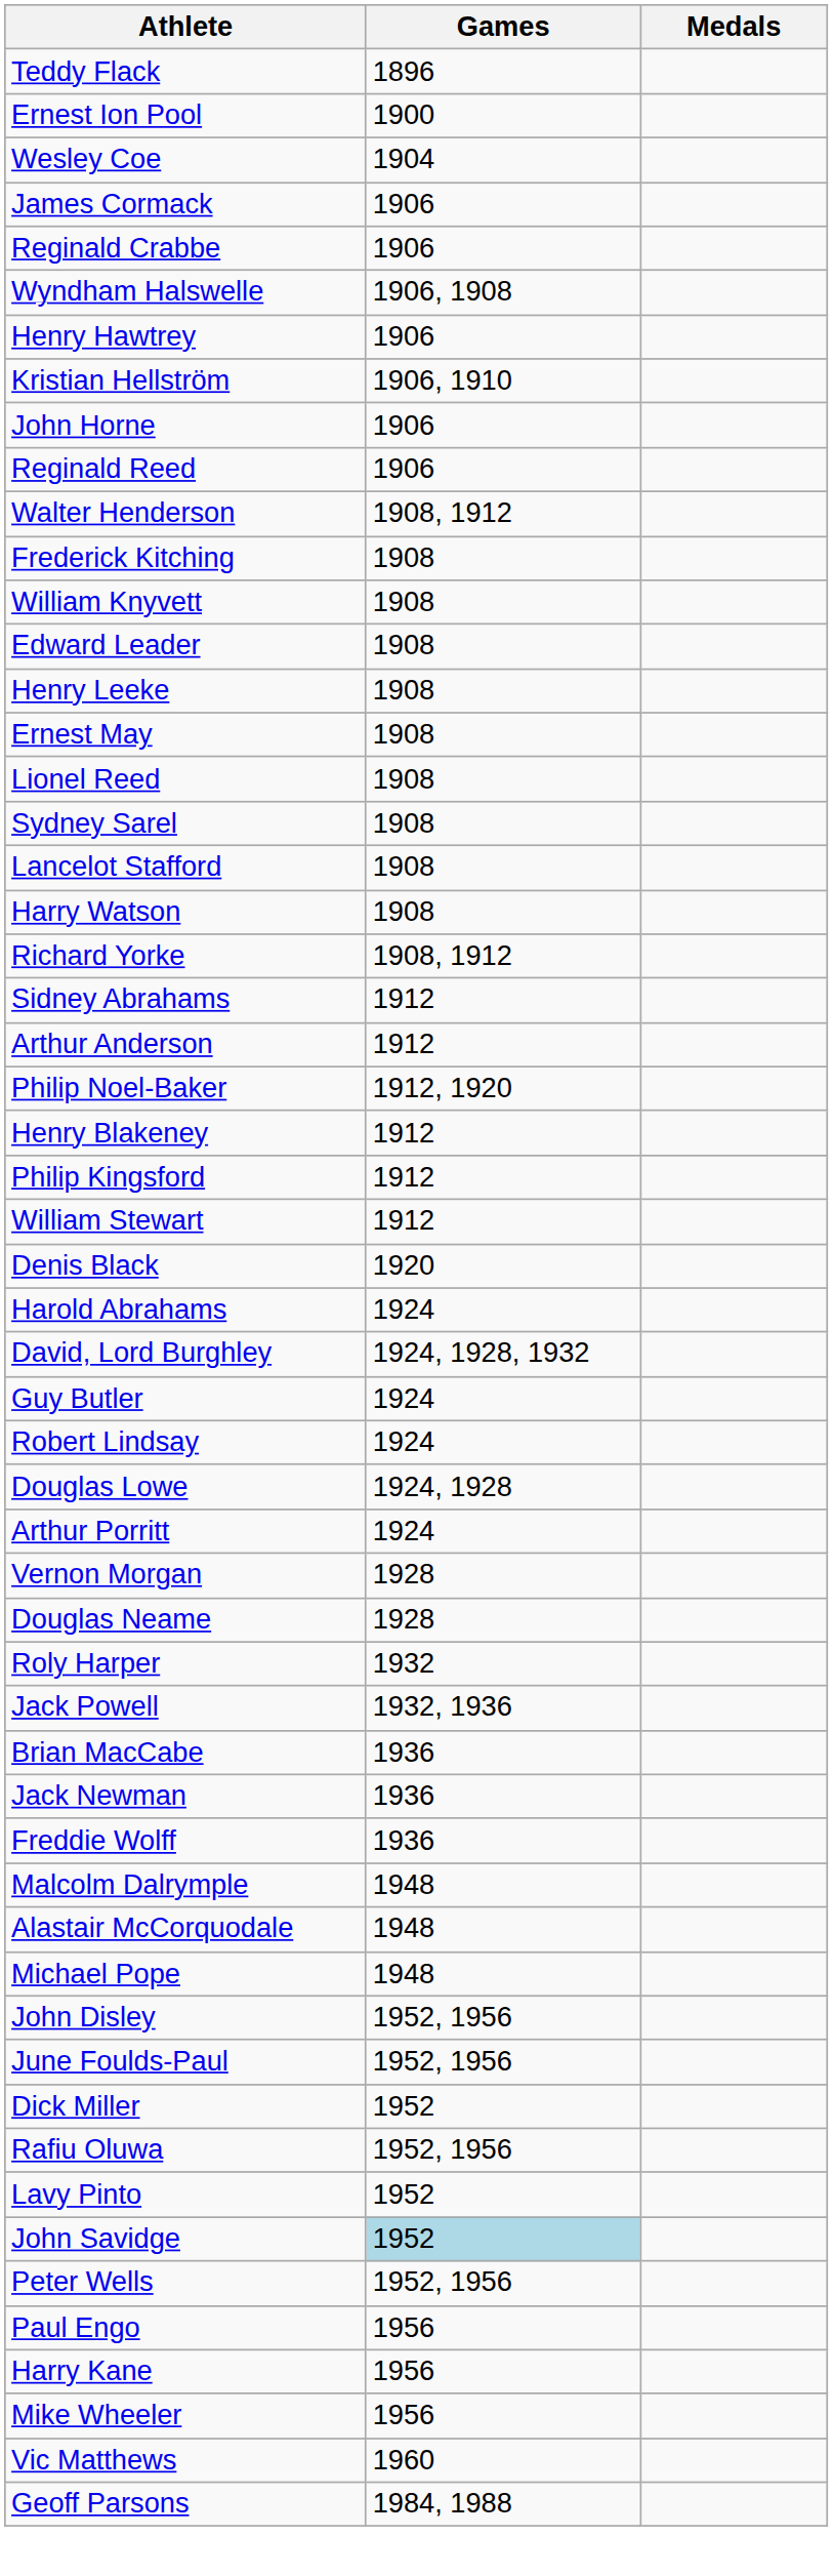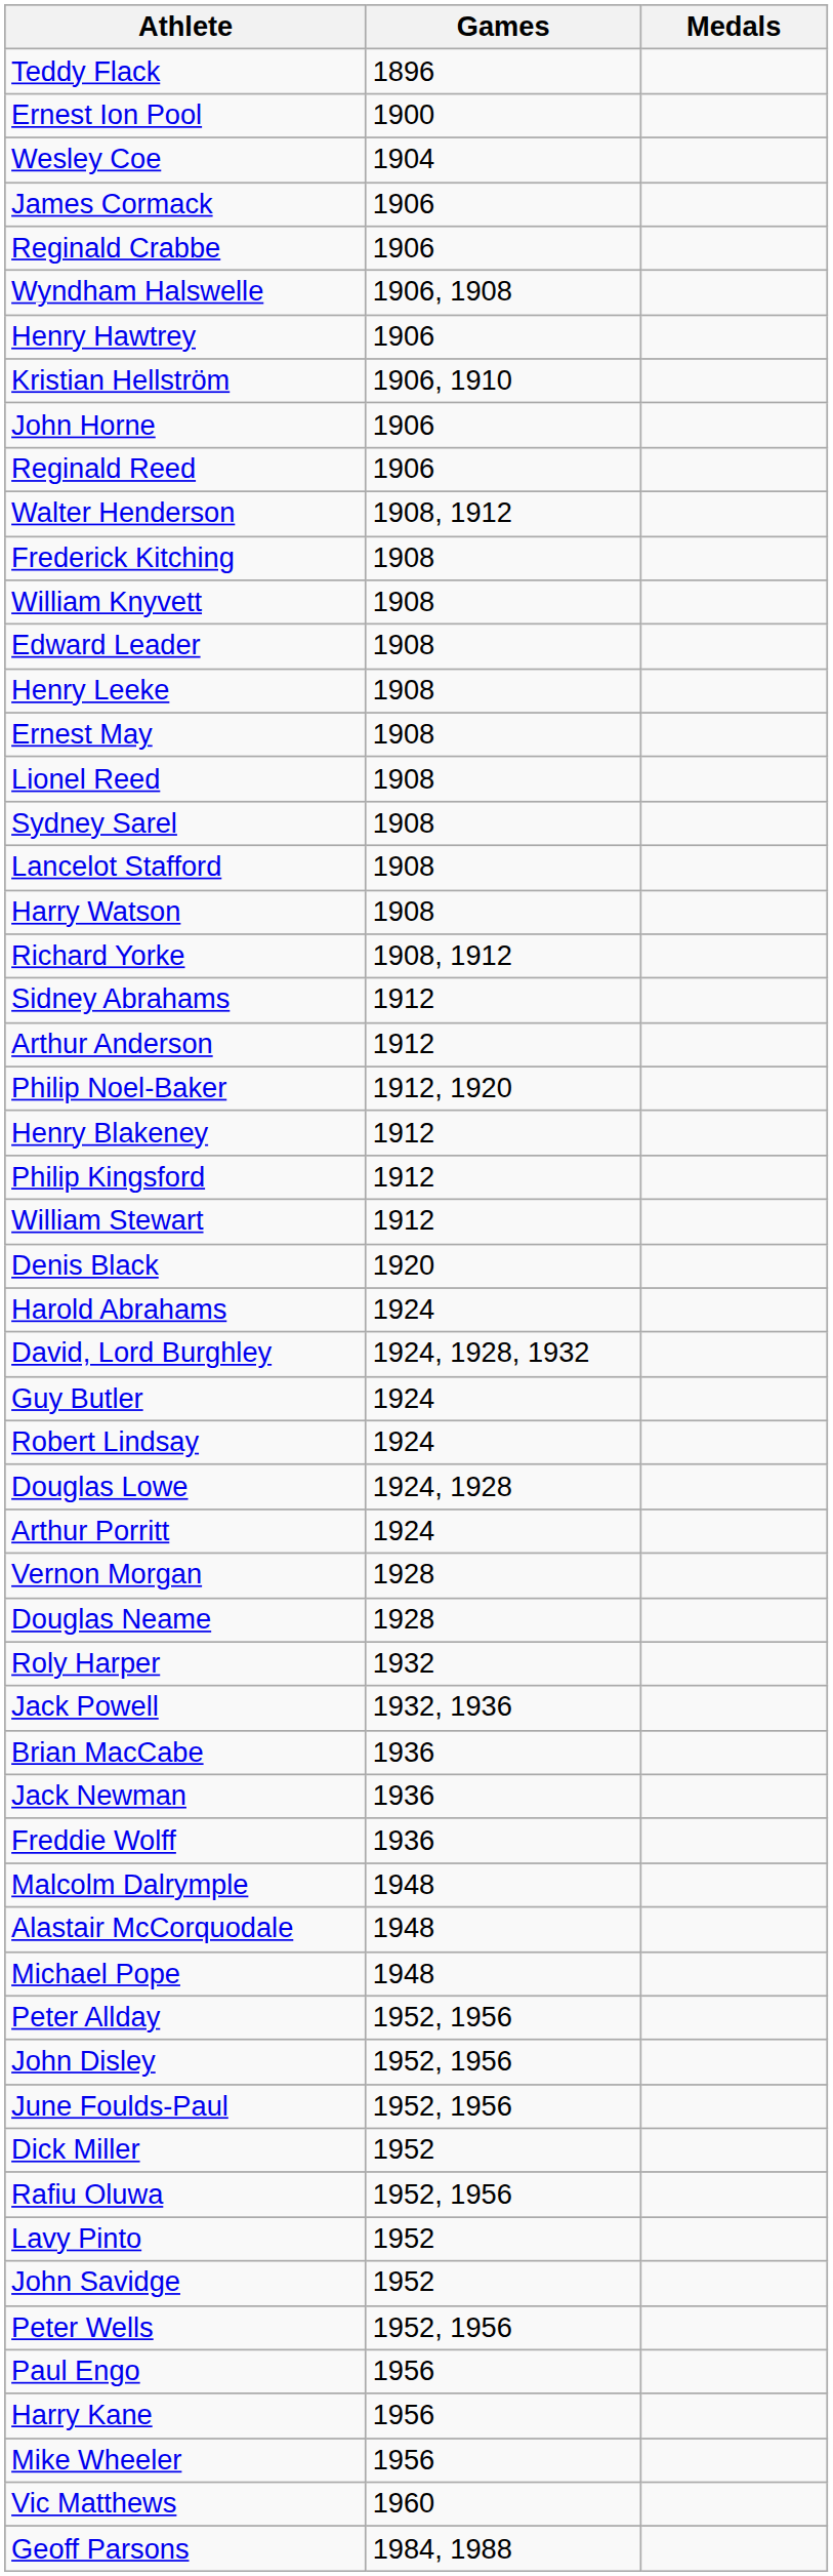 <table class="wikitable">
 <tr>
 <th width=200>Athlete</th>
 <th width=150>Games</th>
 <th width=100>Medals</th>
 </tr>
 <tr>
 <td><a href='#'>Teddy Flack</a></td>
 <td>1896</td>
 <td></td>
 </tr>
 <tr>
 <td><a href='#'>Ernest Ion Pool</a></td>
 <td>1900</td>
 <td></td>
 </tr>
 <tr>
 <td> <a href='#'>Wesley Coe</a></td>
 <td>1904</td>
 <td></td>
 </tr>
 <tr>
 <td><a href='#'>James Cormack</a></td>
 <td>1906</td>
 <td></td>
 </tr>
 <tr>
 <td><a href='#'>Reginald Crabbe</a></td>
 <td>1906</td>
 <td></td>
 </tr>
 <tr>
 <td><a href='#'>Wyndham Halswelle</a></td>
 <td>1906, 1908</td>
 <td></td>
 </tr>
 <tr>
 <td><a href='#'>Henry Hawtrey</a></td>
 <td>1906</td>
 <td></td>
 </tr>
 <tr>
 <td><a href='#'>Kristian Hellström</a></td>
 <td>1906, 1910</td>
 <td></td>
 </tr>
 <tr>
 <td><a href='#'>John Horne</a></td>
 <td>1906</td>
 <td></td>
 </tr>
 <tr>
 <td><a href='#'>Reginald Reed</a></td>
 <td>1906</td>
 <td></td>
 </tr>
 <tr>
 <td><a href='#'>Walter Henderson</a></td>
 <td>1908, 1912</td>
 <td></td>
 </tr>
 <tr>
 <td><a href='#'>Frederick Kitching</a></td>
 <td>1908</td>
 <td></td>
 </tr>
 <tr>
 <td><a href='#'>William Knyvett</a></td>
 <td>1908</td>
 <td></td>
 </tr>
 <tr>
 <td><a href='#'>Edward Leader</a></td>
 <td>1908</td>
 <td></td>
 </tr>
 <tr>
 <td><a href='#'>Henry Leeke</a></td>
 <td>1908</td>
 <td></td>
 </tr>
 <tr>
 <td><a href='#'>Ernest May</a></td>
 <td>1908</td>
 <td></td>
 </tr>
 <tr>
 <td><a href='#'>Lionel Reed</a></td>
 <td>1908</td>
 <td></td>
 </tr>
 <tr>
 <td><a href='#'>Sydney Sarel</a></td>
 <td>1908</td>
 <td></td>
 </tr>
 <tr>
 <td><a href='#'>Lancelot Stafford</a></td>
 <td>1908</td>
 <td></td>
 </tr>
 <tr>
 <td><a href='#'>Harry Watson</a></td>
 <td>1908</td>
 <td></td>
 </tr>
 <tr>
 <td><a href='#'>Richard Yorke</a></td>
 <td>1908, 1912</td>
 <td></td>
 </tr>
 <tr>
 <td><a href='#'>Sidney Abrahams</a></td>
 <td>1912</td>
 <td></td>
 </tr>
 <tr>
 <td><a href='#'>Arthur Anderson</a></td>
 <td>1912</td>
 <td></td>
 </tr>
 <tr>
 <td><a href='#'>Philip Noel-Baker</a></td>
 <td>1912, 1920</td>
 <td></td>
 </tr>
 <tr>
 <td><a href='#'>Henry Blakeney</a></td>
 <td>1912</td>
 <td></td>
 </tr>
 <tr>
 <td><a href='#'>Philip Kingsford</a></td>
 <td>1912</td>
 <td></td>
 </tr>
 <tr>
 <td><a href='#'>William Stewart</a></td>
 <td>1912</td>
 <td></td>
 </tr>
 <tr>
 <td><a href='#'>Denis Black</a></td>
 <td>1920</td>
 <td></td>
 </tr>
 <tr>
 <td><a href='#'>Harold Abrahams</a></td>
 <td>1924</td>
 <td></td>
 </tr>
 <tr>
 <td><a href='#'>David, Lord Burghley</a></td>
 <td>1924, 1928, 1932</td>
 <td></td>
 </tr>
 <tr>
 <td><a href='#'>Guy Butler</a></td>
 <td>1924</td>
 <td></td>
 </tr>
 <tr>
 <td><a href='#'>Robert Lindsay</a></td>
 <td>1924</td>
 <td></td>
 </tr>
 <tr>
 <td><a href='#'>Douglas Lowe</a></td>
 <td>1924, 1928</td>
 <td></td>
 </tr>
 <tr>
 <td><a href='#'>Arthur Porritt</a></td>
 <td>1924</td>
 <td></td>
 </tr>
 <tr>
 <td><a href='#'>Vernon Morgan</a></td>
 <td>1928</td>
 <td></td>
 </tr>
 <tr>
 <td><a href='#'>Douglas Neame</a></td>
 <td>1928</td>
 <td></td>
 </tr>
 <tr>
 <td><a href='#'>Roly Harper</a></td>
 <td>1932</td>
 </tr>
 <tr>
 <td><a href='#'>Jack Powell</a></td>
 <td>1932, 1936</td>
 <td></td>
 </tr>
 <tr>
 <td><a href='#'>Brian MacCabe</a></td>
 <td>1936</td>
 <td></td>
 </tr>
 <tr>
 <td><a href='#'>Jack Newman</a></td>
 <td>1936</td>
 <td></td>
 </tr>
 <tr>
 <td><a href='#'>Freddie Wolff</a></td>
 <td>1936</td>
 <td></td>
 </tr>
 <tr>
 <td><a href='#'>Malcolm Dalrymple</a></td>
 <td>1948</td>
 <td></td>
 </tr>
 <tr>
 <td><a href='#'>Alastair McCorquodale</a></td>
 <td>1948</td>
 <td></td>
 </tr>
 <tr>
 <td><a href='#'>Michael Pope</a></td>
 <td>1948</td>
 <td></td>
 </tr>
 <tr>
+<td><a href='#'>Peter Allday</a></td>
+<td>1952, 1956</td>
+<td></td>
+</tr>
+<tr>
 <td><a href='#'>John Disley</a></td>
 <td>1952, 1956</td>
 <td></td>
 </tr>
 <tr>
 <td><a href='#'>June Foulds-Paul</a></td>
 <td>1952, 1956</td>
 <td></td>
 </tr>
 <tr>
 <td><a href='#'>Dick Miller</a></td>
 <td>1952</td>
 <td></td>
 </tr>
 <tr>
 <td><a href='#'>Rafiu Oluwa</a></td>
 <td>1952, 1956</td>
 <td></td>
 </tr>
 <tr>
 <td><a href='#'>Lavy Pinto</a></td>
 <td>1952</td>
 <td></td>
 </tr>
 <tr>
 <td><a href='#'>John Savidge</a></td>
-<td style="background: lightblue;">1952</td>
+<td>1952</td>
 <td></td>
 </tr>
 <tr>
 <td><a href='#'>Peter Wells</a></td>
 <td>1952, 1956</td>
 <td></td>
 </tr>
 <tr>
 <td><a href='#'>Paul Engo</a></td>
 <td>1956</td>
 <td></td>
 </tr>
 <tr>
 <td><a href='#'>Harry Kane</a></td>
 <td>1956</td>
 <td></td>
 </tr>
 <tr>
 <td><a href='#'>Mike Wheeler</a></td>
 <td>1956</td>
 <td></td>
 </tr>
 <tr>
 <td><a href='#'>Vic Matthews</a></td>
 <td>1960</td>
 <td></td>
 </tr>
 <tr>
 <td><a href='#'>Geoff Parsons</a></td>
 <td>1984, 1988</td>
 <td></td>
 </tr>
 </table>
